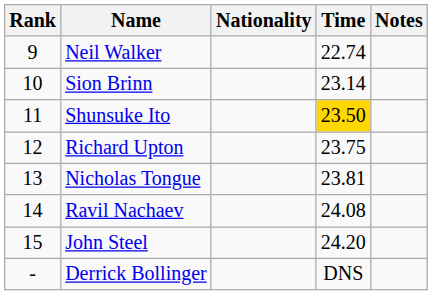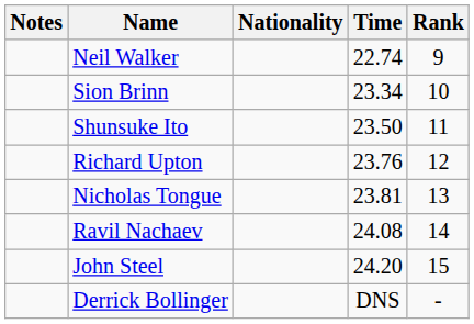 <table class="wikitable sortable" style="text-align:center">
 <tr>
-<th>Rank</th>
+<th>Notes</th>
 <th>Name</th>
 <th>Nationality</th>
 <th>Time</th>
-<th>Notes</th>
+<th>Rank</th>
 </tr>
 <tr>
-<td>9</td>
+<td></td>
 <td align=left><a href='#'>Neil Walker</a></td>
 <td align=left></td>
 <td>22.74</td>
-<td></td>
+<td>9</td>
 </tr>
 <tr>
-<td>10</td>
+<td></td>
 <td align=left><a href='#'>Sion Brinn</a></td>
 <td align=left></td>
-<td>23.14</td>
-<td></td>
+<td>23.34</td>
+<td>10</td>
 </tr>
 <tr>
-<td>11</td>
+<td></td>
 <td align=left><a href='#'>Shunsuke Ito</a></td>
 <td align=left></td>
-<td style="background: gold;">23.50</td>
-<td></td>
+<td>23.50</td>
+<td>11</td>
 </tr>
 <tr>
-<td>12</td>
+<td></td>
 <td align=left><a href='#'>Richard Upton</a></td>
 <td align=left></td>
-<td>23.75</td>
-<td></td>
+<td>23.76</td>
+<td>12</td>
 </tr>
 <tr>
-<td>13</td>
+<td></td>
 <td align=left><a href='#'>Nicholas Tongue</a></td>
 <td align=left></td>
 <td>23.81</td>
-<td></td>
+<td>13</td>
 </tr>
 <tr>
-<td>14</td>
+<td></td>
 <td align=left><a href='#'>Ravil Nachaev</a></td>
 <td align=left></td>
 <td>24.08</td>
-<td></td>
+<td>14</td>
 </tr>
 <tr>
-<td>15</td>
+<td></td>
 <td align=left><a href='#'>John Steel</a></td>
 <td align=left></td>
 <td>24.20</td>
-<td></td>
+<td>15</td>
 </tr>
 <tr>
-<td>-</td>
+<td></td>
 <td align=left><a href='#'>Derrick Bollinger</a></td>
 <td align=left></td>
 <td>DNS</td>
-<td></td>
+<td>-</td>
 </tr>
 </table>
